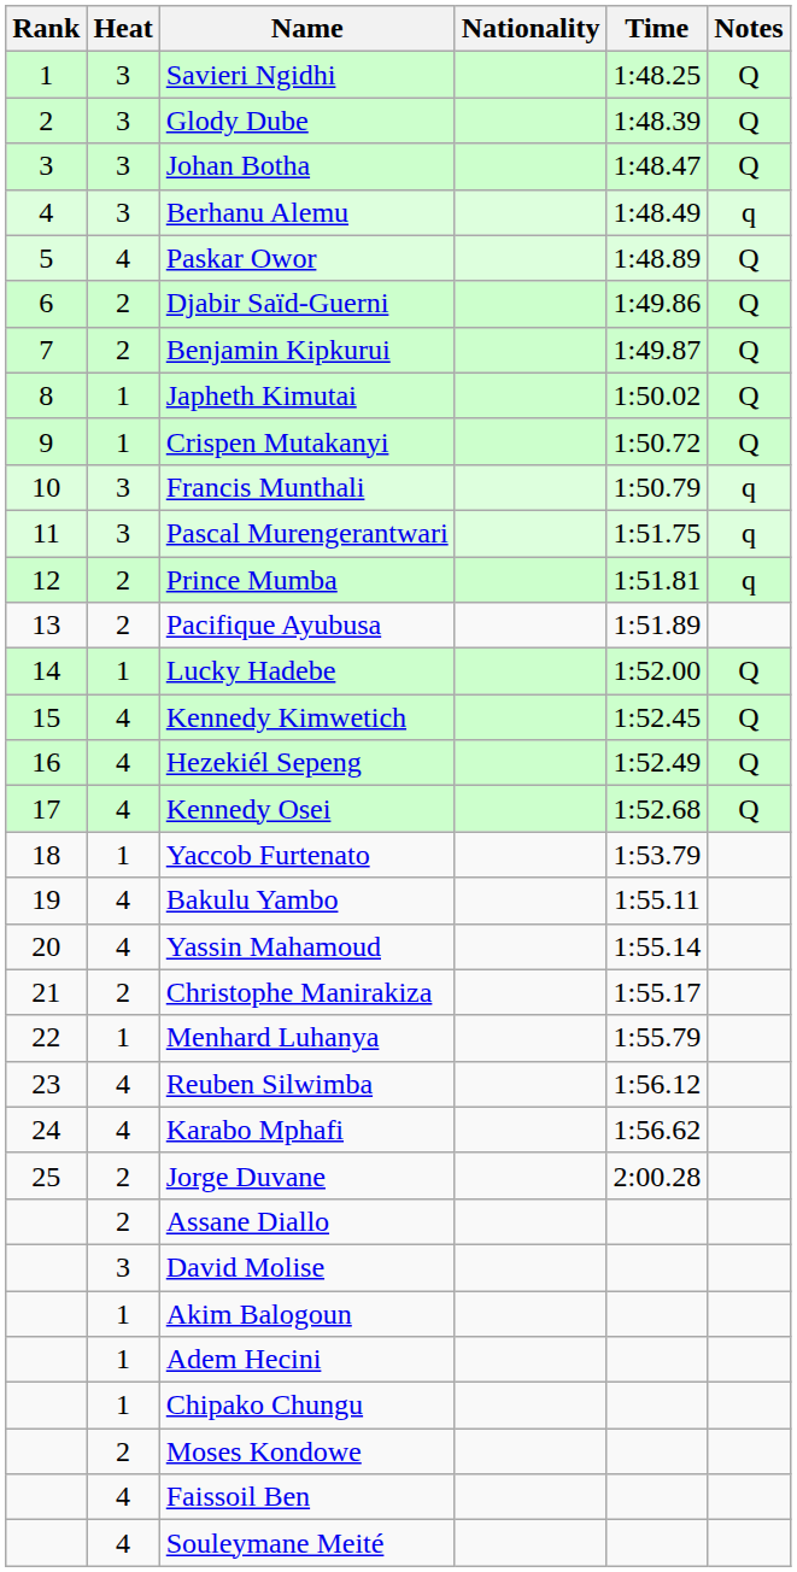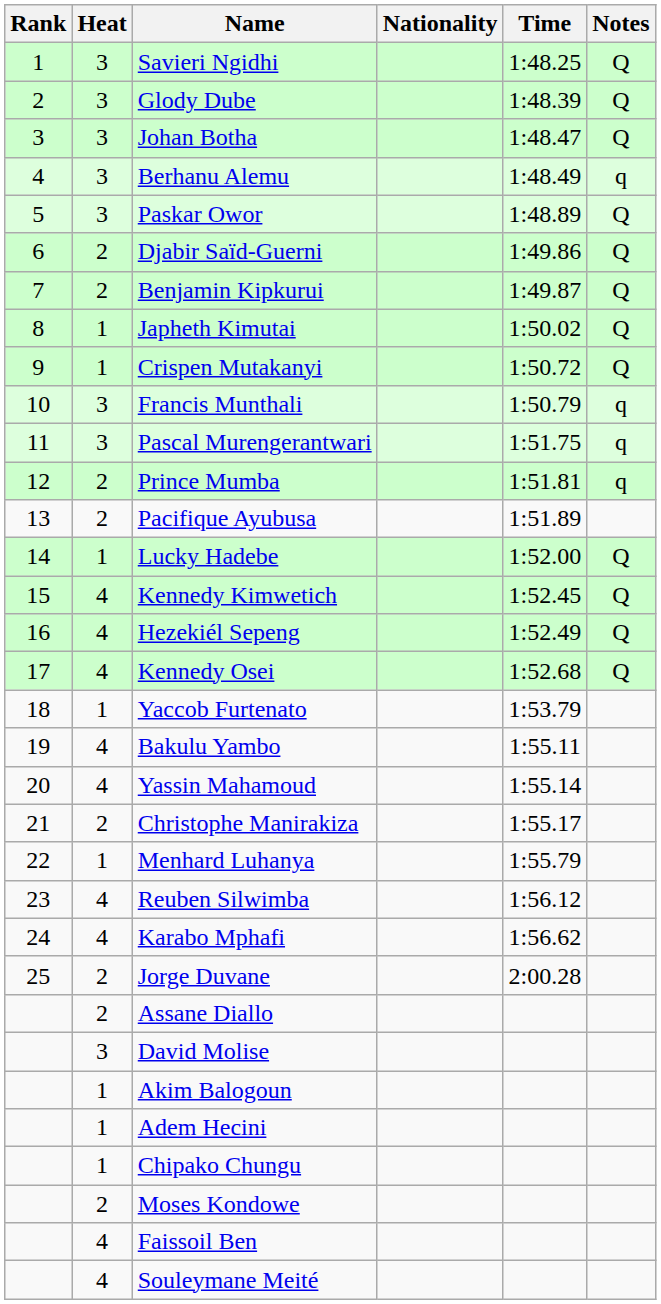 <table class="wikitable sortable" style="text-align:center">
 <tr>
 <th>Rank</th>
 <th>Heat</th>
 <th>Name</th>
 <th>Nationality</th>
 <th>Time</th>
 <th>Notes</th>
 </tr>
 <tr bgcolor=ccffcc>
 <td>1</td>
 <td>3</td>
 <td align=left><a href='#'>Savieri Ngidhi</a></td>
 <td align=left></td>
 <td>1:48.25</td>
 <td>Q</td>
 </tr>
 <tr bgcolor=ccffcc>
 <td>2</td>
 <td>3</td>
 <td align=left><a href='#'>Glody Dube</a></td>
 <td align=left></td>
 <td>1:48.39</td>
 <td>Q</td>
 </tr>
 <tr bgcolor=ccffcc>
 <td>3</td>
 <td>3</td>
 <td align=left><a href='#'>Johan Botha</a></td>
 <td align=left></td>
 <td>1:48.47</td>
 <td>Q</td>
 </tr>
 <tr bgcolor=ddffdd>
 <td>4</td>
 <td>3</td>
 <td align=left><a href='#'>Berhanu Alemu</a></td>
 <td align=left></td>
 <td>1:48.49</td>
 <td>q</td>
 </tr>
 <tr bgcolor=ddffdd>
 <td>5</td>
-<td>4</td>
+<td>3</td>
 <td align=left><a href='#'>Paskar Owor</a></td>
 <td align=left></td>
 <td>1:48.89</td>
 <td>Q</td>
 </tr>
 <tr bgcolor=ccffcc>
 <td>6</td>
 <td>2</td>
 <td align=left><a href='#'>Djabir Saïd-Guerni</a></td>
 <td align=left></td>
 <td>1:49.86</td>
 <td>Q</td>
 </tr>
 <tr bgcolor=ccffcc>
 <td>7</td>
 <td>2</td>
 <td align=left><a href='#'>Benjamin Kipkurui</a></td>
 <td align=left></td>
 <td>1:49.87</td>
 <td>Q</td>
 </tr>
 <tr bgcolor=ccffcc>
 <td>8</td>
 <td>1</td>
 <td align=left><a href='#'>Japheth Kimutai</a></td>
 <td align=left></td>
 <td>1:50.02</td>
 <td>Q</td>
 </tr>
 <tr bgcolor=ccffcc>
 <td>9</td>
 <td>1</td>
 <td align=left><a href='#'>Crispen Mutakanyi</a></td>
 <td align=left></td>
 <td>1:50.72</td>
 <td>Q</td>
 </tr>
 <tr bgcolor=ddffdd>
 <td>10</td>
 <td>3</td>
 <td align=left><a href='#'>Francis Munthali</a></td>
 <td align=left></td>
 <td>1:50.79</td>
 <td>q</td>
 </tr>
 <tr bgcolor=ddffdd>
 <td>11</td>
 <td>3</td>
 <td align=left><a href='#'>Pascal Murengerantwari</a></td>
 <td align=left></td>
 <td>1:51.75</td>
 <td>q</td>
 </tr>
 <tr bgcolor=ccffcc>
 <td>12</td>
 <td>2</td>
 <td align=left><a href='#'>Prince Mumba</a></td>
 <td align=left></td>
 <td>1:51.81</td>
 <td>q</td>
 </tr>
 <tr>
 <td>13</td>
 <td>2</td>
 <td align=left><a href='#'>Pacifique Ayubusa</a></td>
 <td align=left></td>
 <td>1:51.89</td>
 <td></td>
 </tr>
 <tr bgcolor=ccffcc>
 <td>14</td>
 <td>1</td>
 <td align=left><a href='#'>Lucky Hadebe</a></td>
 <td align=left></td>
 <td>1:52.00</td>
 <td>Q</td>
 </tr>
 <tr bgcolor=ccffcc>
 <td>15</td>
 <td>4</td>
 <td align=left><a href='#'>Kennedy Kimwetich</a></td>
 <td align=left></td>
 <td>1:52.45</td>
 <td>Q</td>
 </tr>
 <tr bgcolor=ccffcc>
 <td>16</td>
 <td>4</td>
 <td align=left><a href='#'>Hezekiél Sepeng</a></td>
 <td align=left></td>
 <td>1:52.49</td>
 <td>Q</td>
 </tr>
 <tr bgcolor=ccffcc>
 <td>17</td>
 <td>4</td>
 <td align=left><a href='#'>Kennedy Osei</a></td>
 <td align=left></td>
 <td>1:52.68</td>
 <td>Q</td>
 </tr>
 <tr>
 <td>18</td>
 <td>1</td>
 <td align=left><a href='#'>Yaccob Furtenato</a></td>
 <td align=left></td>
 <td>1:53.79</td>
 <td></td>
 </tr>
 <tr>
 <td>19</td>
 <td>4</td>
 <td align=left><a href='#'>Bakulu Yambo</a></td>
 <td align=left></td>
 <td>1:55.11</td>
 <td></td>
 </tr>
 <tr>
 <td>20</td>
 <td>4</td>
 <td align=left><a href='#'>Yassin Mahamoud</a></td>
 <td align=left></td>
 <td>1:55.14</td>
 <td></td>
 </tr>
 <tr>
 <td>21</td>
 <td>2</td>
 <td align=left><a href='#'>Christophe Manirakiza</a></td>
 <td align=left></td>
 <td>1:55.17</td>
 <td></td>
 </tr>
 <tr>
 <td>22</td>
 <td>1</td>
 <td align=left><a href='#'>Menhard Luhanya</a></td>
 <td align=left></td>
 <td>1:55.79</td>
 <td></td>
 </tr>
 <tr>
 <td>23</td>
 <td>4</td>
 <td align=left><a href='#'>Reuben Silwimba</a></td>
 <td align=left></td>
 <td>1:56.12</td>
 <td></td>
 </tr>
 <tr>
 <td>24</td>
 <td>4</td>
 <td align=left><a href='#'>Karabo Mphafi</a></td>
 <td align=left></td>
 <td>1:56.62</td>
 <td></td>
 </tr>
 <tr>
 <td>25</td>
 <td>2</td>
 <td align=left><a href='#'>Jorge Duvane</a></td>
 <td align=left></td>
 <td>2:00.28</td>
 <td></td>
 </tr>
 <tr>
 <td></td>
 <td>2</td>
 <td align=left><a href='#'>Assane Diallo</a></td>
 <td align=left></td>
 <td></td>
 <td></td>
 </tr>
 <tr>
 <td></td>
 <td>3</td>
 <td align=left><a href='#'>David Molise</a></td>
 <td align=left></td>
 <td></td>
 <td></td>
 </tr>
 <tr>
 <td></td>
 <td>1</td>
 <td align=left><a href='#'>Akim Balogoun</a></td>
 <td align=left></td>
 <td></td>
 <td></td>
 </tr>
 <tr>
 <td></td>
 <td>1</td>
 <td align=left><a href='#'>Adem Hecini</a></td>
 <td align=left></td>
 <td></td>
 <td></td>
 </tr>
 <tr>
 <td></td>
 <td>1</td>
 <td align=left><a href='#'>Chipako Chungu</a></td>
 <td align=left></td>
 <td></td>
 <td></td>
 </tr>
 <tr>
 <td></td>
 <td>2</td>
 <td align=left><a href='#'>Moses Kondowe</a></td>
 <td align=left></td>
 <td></td>
 <td></td>
 </tr>
 <tr>
 <td></td>
 <td>4</td>
 <td align=left><a href='#'>Faissoil Ben</a></td>
 <td align=left></td>
 <td></td>
 <td></td>
 </tr>
 <tr>
 <td></td>
 <td>4</td>
 <td align=left><a href='#'>Souleymane Meité</a></td>
 <td align=left></td>
 <td></td>
 <td></td>
 </tr>
 </table>
